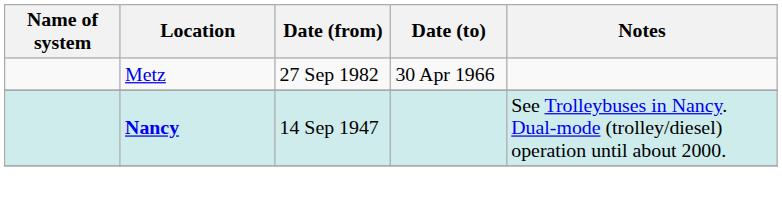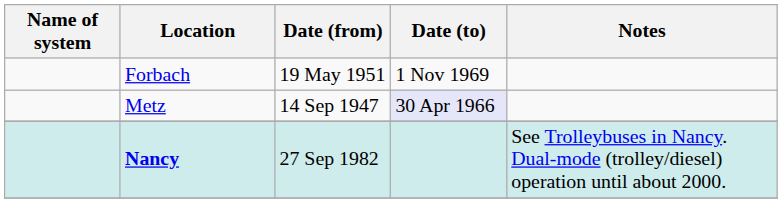 <table class="wikitable" width=100%>
 <tr>
 <th width=15%>Name of system</th>
 <th width=20%>Location</th>
 <th width=15%>Date (from)</th>
 <th width=15%>Date (to)</th>
 <th width=35%>Notes</th>
 </tr>
 <tr>
 <td> </td>
+<td><a href='#'>Forbach</a></td>
+<td>19 May 1951</td>
+<td>1 Nov 1969</td>
+<td> </td>
+</tr>
+<tr>
+<td> </td>
 <td><a href='#'>Metz</a></td>
-<td>27 Sep 1982</td>
-<td>30 Apr 1966</td>
+<td>14 Sep 1947</td>
+<td style="background: lavender;">30 Apr 1966</td>
 <td> </td>
 </tr>
 <tr>
 </tr>
 <tr style="background:#CFECEC">
 <td> </td>
 <td><strong><a href='#'>Nancy</a></strong></td>
-<td>14 Sep 1947</td>
+<td>27 Sep 1982</td>
 <td> </td>
 <td>See <a href='#'>Trolleybuses in Nancy</a>. <a href='#'>Dual-mode</a> (trolley/diesel) operation until about 2000.</td>
 </tr>
 <tr>
 </tr>
 </table>
